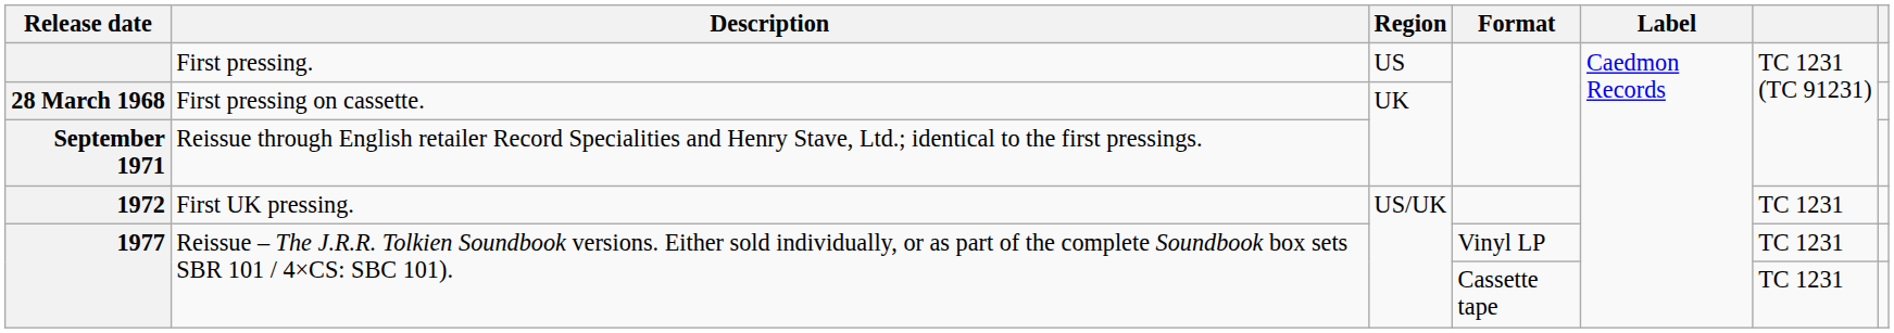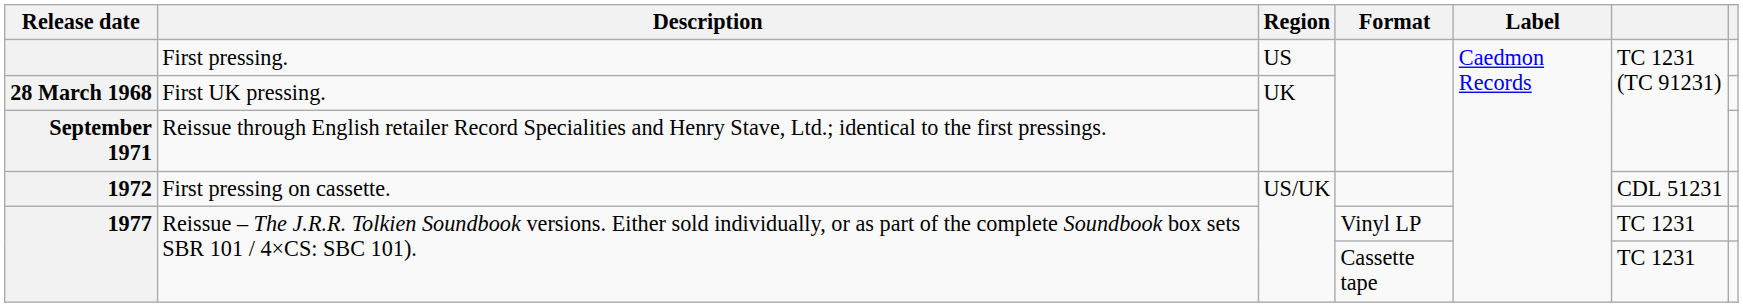 <table class="wikitable">
 <tr>
 <th scope="col">Release date</th>
 <th scope="col">Description</th>
 <th scope="col">Region</th>
 <th scope="col">Format</th>
 <th scope="col">Label</th>
 <th scope="col"></th>
 <th scope="col"></th>
 </tr>
 <tr style="vertical-align: top;">
 <th scope="row" style="text-align: right;"></th>
 <td>First pressing.</td>
 <td>US</td>
 <td rowspan="3"></td>
 <td rowspan="6"><a href='#'>Caedmon Records</a></td>
 <td rowspan="3">TC 1231<br>(TC 91231)</td>
 <td style="text-align: center;"></td>
 </tr>
 <tr style="vertical-align: top;">
 <th scope="row" style="text-align: right;">28 March 1968</th>
-<td>First pressing on cassette.</td>
+<td>First UK pressing.</td>
 <td rowspan="2">UK</td>
 <td style="text-align: center;"></td>
 </tr>
 <tr style="vertical-align: top;">
 <th scope="row" style="text-align: right;">September 1971</th>
 <td>Reissue through English retailer Record Specialities and Henry Stave, Ltd.; identical to the first pressings.</td>
 <td style="text-align: center;"></td>
 </tr>
 <tr style="vertical-align: top;">
 <th scope="row" style="text-align: right;">1972</th>
-<td>First UK pressing.</td>
+<td>First pressing on cassette.</td>
 <td rowspan="3">US/UK</td>
 <td></td>
-<td>TC 1231</td>
+<td>CDL 51231</td>
 <td style="text-align: center;"></td>
 </tr>
 <tr style="vertical-align: top;">
 <th scope="row" rowspan="2" style="text-align: right;">1977</th>
 <td rowspan="2">Reissue – <em>The J.R.R. Tolkien Soundbook</em> versions. Either sold individually, or as part of the complete <em>Soundbook</em> box sets  SBR 101 / 4×CS: SBC 101).</td>
 <td>Vinyl LP</td>
 <td>TC 1231</td>
 <td style="text-align: center;"></td>
 </tr>
 <tr style="vertical-align: top;">
 <td>Cassette tape</td>
 <td>TC 1231</td>
 <td style="text-align: center;"></td>
 </tr>
 </table>
